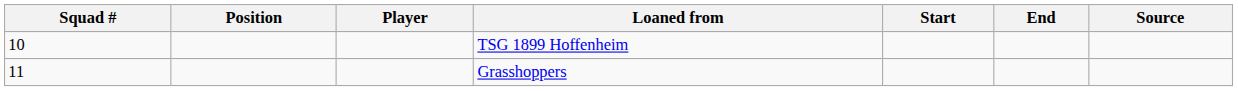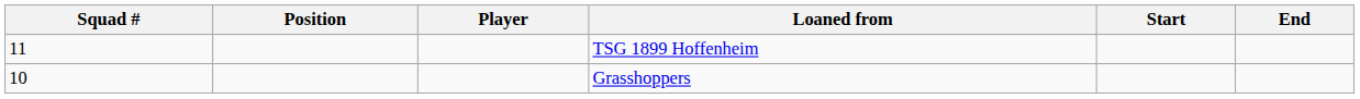 <table class="wikitable sortable" style="width:90%; text-align:center; font-size:95%; text-align:left;">
 <tr>
 <th>Squad #</th>
 <th>Position</th>
 <th>Player</th>
 <th>Loaned from</th>
 <th>Start</th>
 <th>End</th>
-<th>Source</th>
+</tr>
+<tr>
+<td>11</td>
+<td></td>
+<td></td>
+<td> <a href='#'>TSG 1899 Hoffenheim</a></td>
+<td></td>
+<td></td>
 </tr>
 <tr>
 <td>10</td>
 <td></td>
 <td></td>
-<td> <a href='#'>TSG 1899 Hoffenheim</a></td>
-<td></td>
-<td></td>
-<td></td>
-</tr>
-<tr>
-<td>11</td>
-<td></td>
-<td></td>
 <td> <a href='#'>Grasshoppers</a></td>
-<td></td>
 <td></td>
 <td></td>
 </tr>
 </table>
